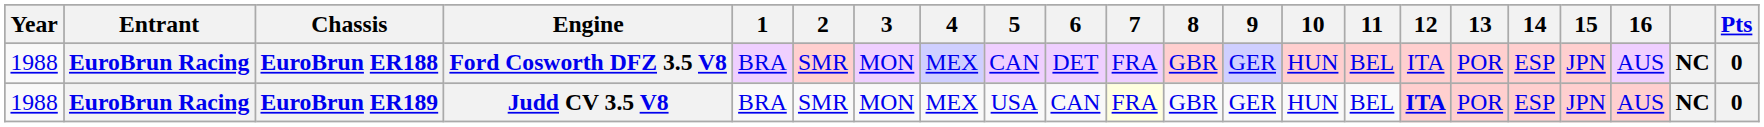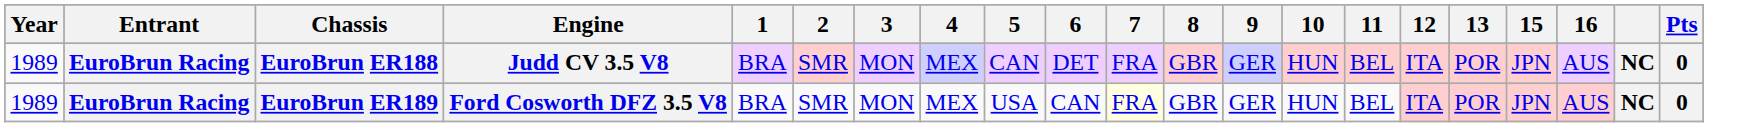 <table class="wikitable" style="text-align:center; font-size:85%">
 <tr>
 <th>Year</th>
 <th>Entrant</th>
 <th>Chassis</th>
 <th>Engine</th>
 <th>1</th>
 <th>2</th>
 <th>3</th>
 <th>4</th>
 <th>5</th>
 <th>6</th>
 <th>7</th>
 <th>8</th>
 <th>9</th>
 <th>10</th>
 <th>11</th>
 <th>12</th>
 <th>13</th>
-<th>14</th>
 <th>15</th>
 <th>16</th>
 <th></th>
 <th><a href='#'>Pts</a></th>
 </tr>
 <tr>
-<td><a href='#'>1988</a></td>
+<td><a href='#'>1989</a></td>
 <th nowrap><a href='#'>EuroBrun Racing</a></th>
 <th nowrap><a href='#'>EuroBrun</a> <a href='#'>ER188</a></th>
-<th nowrap><a href='#'>Ford Cosworth DFZ</a> 3.5 <a href='#'>V8</a></th>
+<th nowrap><a href='#'>Judd</a> CV 3.5 <a href='#'>V8</a></th>
 <td style="background:#EFCFFF;"><a href='#'>BRA</a><br></td>
 <td style="background:#FFCFCF;"><a href='#'>SMR</a><br></td>
 <td style="background:#EFCFFF;"><a href='#'>MON</a><br></td>
 <td style="background:#CFCFFF;"><a href='#'>MEX</a><br></td>
 <td style="background:#EFCFFF;"><a href='#'>CAN</a><br></td>
 <td style="background:#EFCFFF;"><a href='#'>DET</a><br></td>
 <td style="background:#EFCFFF;"><a href='#'>FRA</a><br></td>
 <td style="background:#FFCFCF;"><a href='#'>GBR</a><br></td>
 <td style="background:#CFCFFF;"><a href='#'>GER</a><br></td>
 <td style="background:#FFCFCF;"><a href='#'>HUN</a><br></td>
 <td style="background:#FFCFCF;"><a href='#'>BEL</a><br></td>
 <td style="background:#FFCFCF;"><a href='#'>ITA</a><br></td>
 <td style="background:#FFCFCF;"><a href='#'>POR</a><br></td>
-<td style="background:#FFCFCF;"><a href='#'>ESP</a><br></td>
 <td style="background:#FFCFCF;"><a href='#'>JPN</a><br></td>
 <td style="background:#EFCFFF;"><a href='#'>AUS</a><br></td>
 <th>NC</th>
 <th>0</th>
 </tr>
 <tr>
-<td><a href='#'>1988</a></td>
+<td><a href='#'>1989</a></td>
 <th nowrap><a href='#'>EuroBrun Racing</a></th>
 <th nowrap><a href='#'>EuroBrun</a> <a href='#'>ER189</a></th>
-<th nowrap><a href='#'>Judd</a> CV 3.5 <a href='#'>V8</a></th>
+<th nowrap><a href='#'>Ford Cosworth DFZ</a> 3.5 <a href='#'>V8</a></th>
 <td><a href='#'>BRA</a></td>
 <td><a href='#'>SMR</a></td>
 <td><a href='#'>MON</a></td>
 <td><a href='#'>MEX</a></td>
 <td><a href='#'>USA</a></td>
 <td><a href='#'>CAN</a></td>
 <td style="background: lightyellow;"><a href='#'>FRA</a></td>
 <td><a href='#'>GBR</a></td>
 <td><a href='#'>GER</a></td>
 <td><a href='#'>HUN</a></td>
 <td><a href='#'>BEL</a></td>
-<td style="background:#FFCFCF;"><strong><a href='#'>ITA</a><br></strong></td>
+<td style="background:#FFCFCF;"><a href='#'>ITA</a><br></td>
 <td style="background:#FFCFCF;"><a href='#'>POR</a><br></td>
-<td style="background:#FFCFCF;"><a href='#'>ESP</a><br></td>
 <td style="background:#FFCFCF;"><a href='#'>JPN</a><br></td>
 <td style="background:#FFCFCF;"><a href='#'>AUS</a><br></td>
 <th>NC</th>
 <th>0</th>
 </tr>
 </table>
